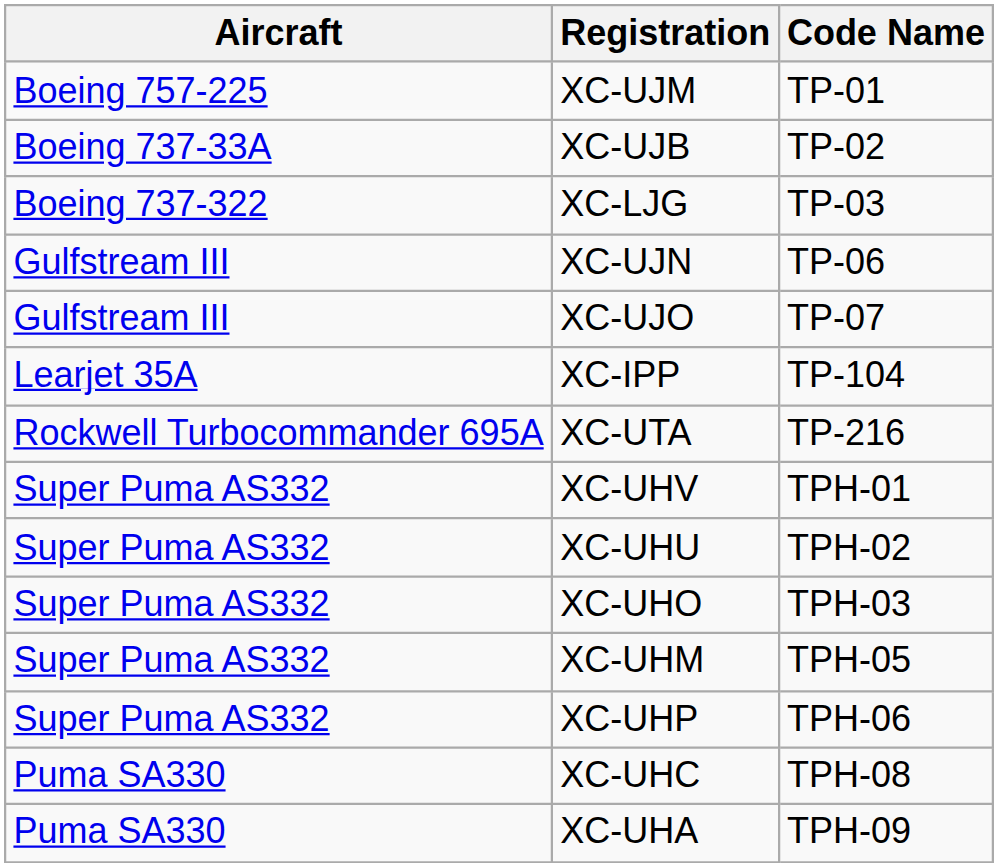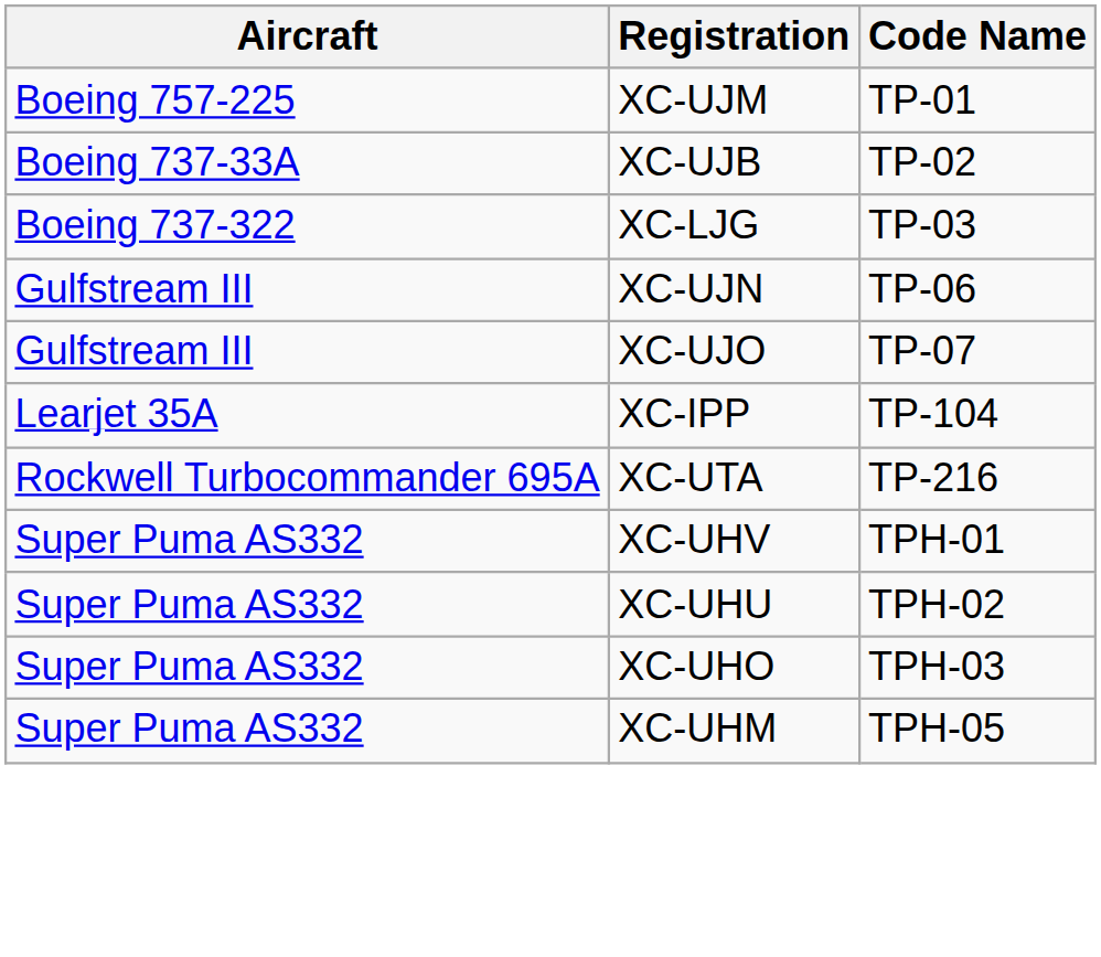 <table class="wikitable">
 <tr>
 <th>Aircraft</th>
 <th>Registration</th>
 <th>Code Name</th>
 </tr>
 <tr>
 <td><a href='#'>Boeing 757-225</a></td>
 <td>XC-UJM</td>
 <td>TP-01</td>
 </tr>
 <tr>
 <td><a href='#'>Boeing 737-33A</a></td>
 <td>XC-UJB</td>
 <td>TP-02</td>
 </tr>
 <tr>
 <td><a href='#'>Boeing 737-322</a></td>
 <td>XC-LJG</td>
 <td>TP-03</td>
 </tr>
 <tr>
 <td><a href='#'>Gulfstream III</a></td>
 <td>XC-UJN</td>
 <td>TP-06</td>
 </tr>
 <tr>
 <td><a href='#'>Gulfstream III</a></td>
 <td>XC-UJO</td>
 <td>TP-07</td>
 </tr>
 <tr>
 <td><a href='#'>Learjet 35A</a></td>
 <td>XC-IPP</td>
 <td>TP-104</td>
 </tr>
 <tr>
 <td><a href='#'>Rockwell Turbocommander 695A</a></td>
 <td>XC-UTA</td>
 <td>TP-216</td>
 </tr>
 <tr>
 <td><a href='#'>Super Puma AS332</a></td>
 <td>XC-UHV</td>
 <td>TPH-01</td>
 </tr>
 <tr>
 <td><a href='#'>Super Puma AS332</a></td>
 <td>XC-UHU</td>
 <td>TPH-02</td>
 </tr>
 <tr>
 <td><a href='#'>Super Puma AS332</a></td>
 <td>XC-UHO</td>
 <td>TPH-03</td>
 </tr>
 <tr>
 <td><a href='#'>Super Puma AS332</a></td>
 <td>XC-UHM</td>
 <td>TPH-05</td>
 </tr>
-<tr>
-<td><a href='#'>Super Puma AS332</a></td>
-<td>XC-UHP</td>
-<td>TPH-06</td>
-</tr>
-<tr>
-<td><a href='#'>Puma SA330</a></td>
-<td>XC-UHC</td>
-<td>TPH-08</td>
-</tr>
-<tr>
-<td><a href='#'>Puma SA330</a></td>
-<td>XC-UHA</td>
-<td>TPH-09</td>
-</tr>
 </table>
